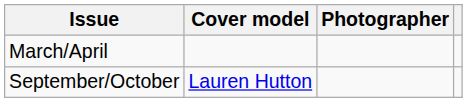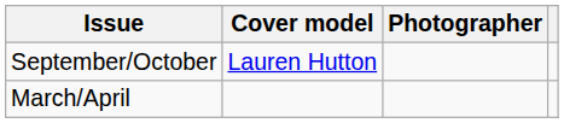 <table class="sortable wikitable">
 <tr>
 <th>Issue</th>
 <th>Cover model</th>
 <th>Photographer</th>
 <th></th>
 </tr>
 <tr>
+<td>September/October</td>
+<td><a href='#'>Lauren Hutton</a></td>
+<td></td>
+<td></td>
+</tr>
+<tr>
 <td>March/April</td>
 <td></td>
 <td></td>
 <td></td>
 </tr>
-<tr>
-<td>September/October</td>
-<td><a href='#'>Lauren Hutton</a></td>
-<td></td>
-<td></td>
-</tr>
 </table>
